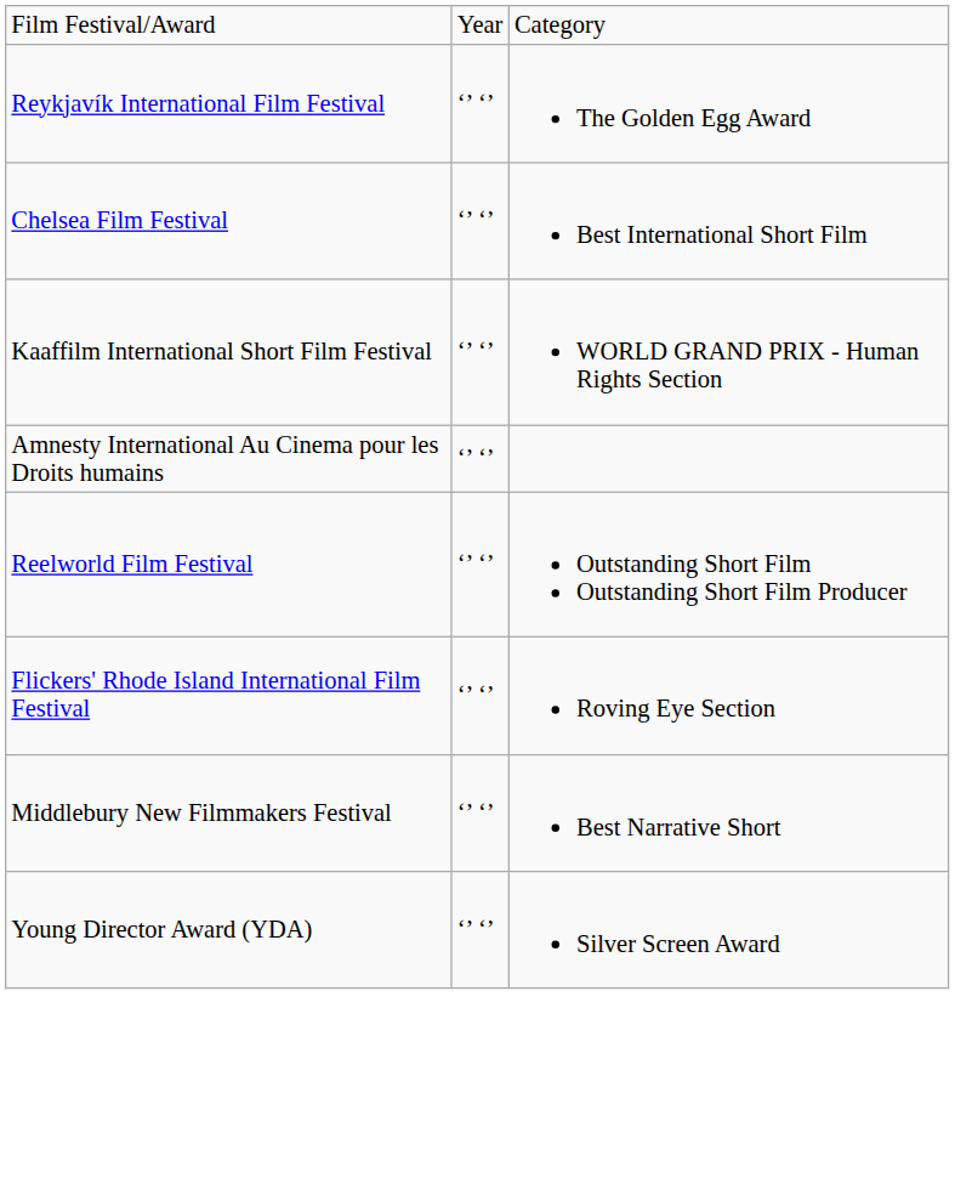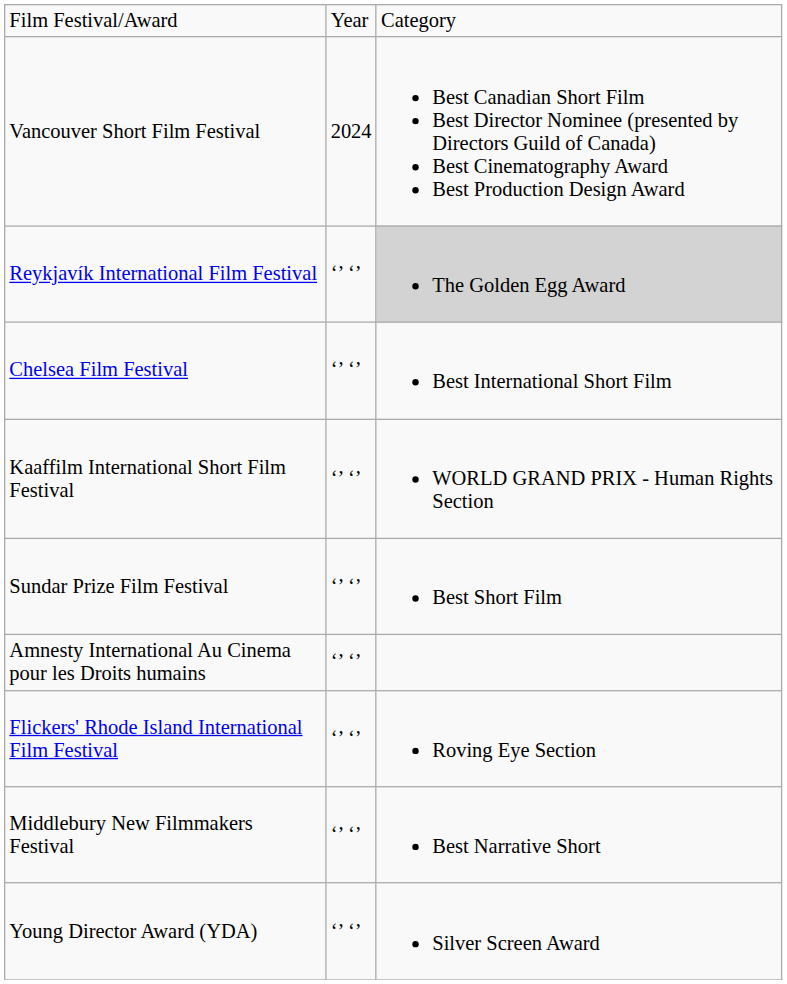 <table class="wikitable">
 <tr>
 <td>Film Festival/Award</td>
 <td>Year</td>
 <td>Category</td>
 </tr>
 <tr>
+<td>Vancouver Short  Film Festival</td>
+<td>2024</td>
+<td><br><ul><li>Best Canadian Short Film</li><li>Best Director Nominee (presented by Directors Guild of Canada)</li><li>Best Cinematography Award</li><li>Best Production Design Award</li></ul></td>
+</tr>
+<tr>
 <td><a href='#'>Reykjavík International Film Festival</a></td>
 <td>‘’   ‘’</td>
-<td><br><ul><li>The Golden Egg Award</li></ul></td>
+<td style="background: lightgrey;"><br><ul><li>The Golden Egg Award</li></ul></td>
 </tr>
 <tr>
 <td><a href='#'>Chelsea Film Festival</a></td>
 <td>‘’   ‘’</td>
 <td><br><ul><li>Best International Short Film</li></ul></td>
 </tr>
 <tr>
 <td>Kaaffilm  International Short Film Festival</td>
 <td>‘’   ‘’</td>
 <td><br><ul><li>WORLD GRAND PRIX - Human Rights Section</li></ul></td>
 </tr>
 <tr>
+<td>Sundar Prize Film  Festival</td>
+<td>‘’   ‘’</td>
+<td><br><ul><li>Best  Short Film</li></ul></td>
+</tr>
+<tr>
 <td>Amnesty  International Au Cinema pour les Droits humains</td>
 <td>‘’   ‘’</td>
 <td></td>
-</tr>
-<tr>
-<td><a href='#'>Reelworld Film Festival</a></td>
-<td>‘’   ‘’</td>
-<td><br><ul><li>Outstanding Short Film</li><li>Outstanding Short Film Producer</li></ul></td>
 </tr>
 <tr>
 <td><a href='#'>Flickers' Rhode  Island International Film Festival</a></td>
 <td>‘’   ‘’</td>
 <td><br><ul><li>Roving Eye Section</li></ul></td>
 </tr>
 <tr>
 <td>Middlebury New  Filmmakers Festival</td>
 <td>‘’   ‘’</td>
 <td><br><ul><li>Best Narrative Short</li></ul></td>
 </tr>
 <tr>
 <td>Young Director  Award (YDA)</td>
 <td>‘’   ‘’</td>
 <td><br><ul><li>Silver Screen Award</li></ul></td>
 </tr>
 </table>
